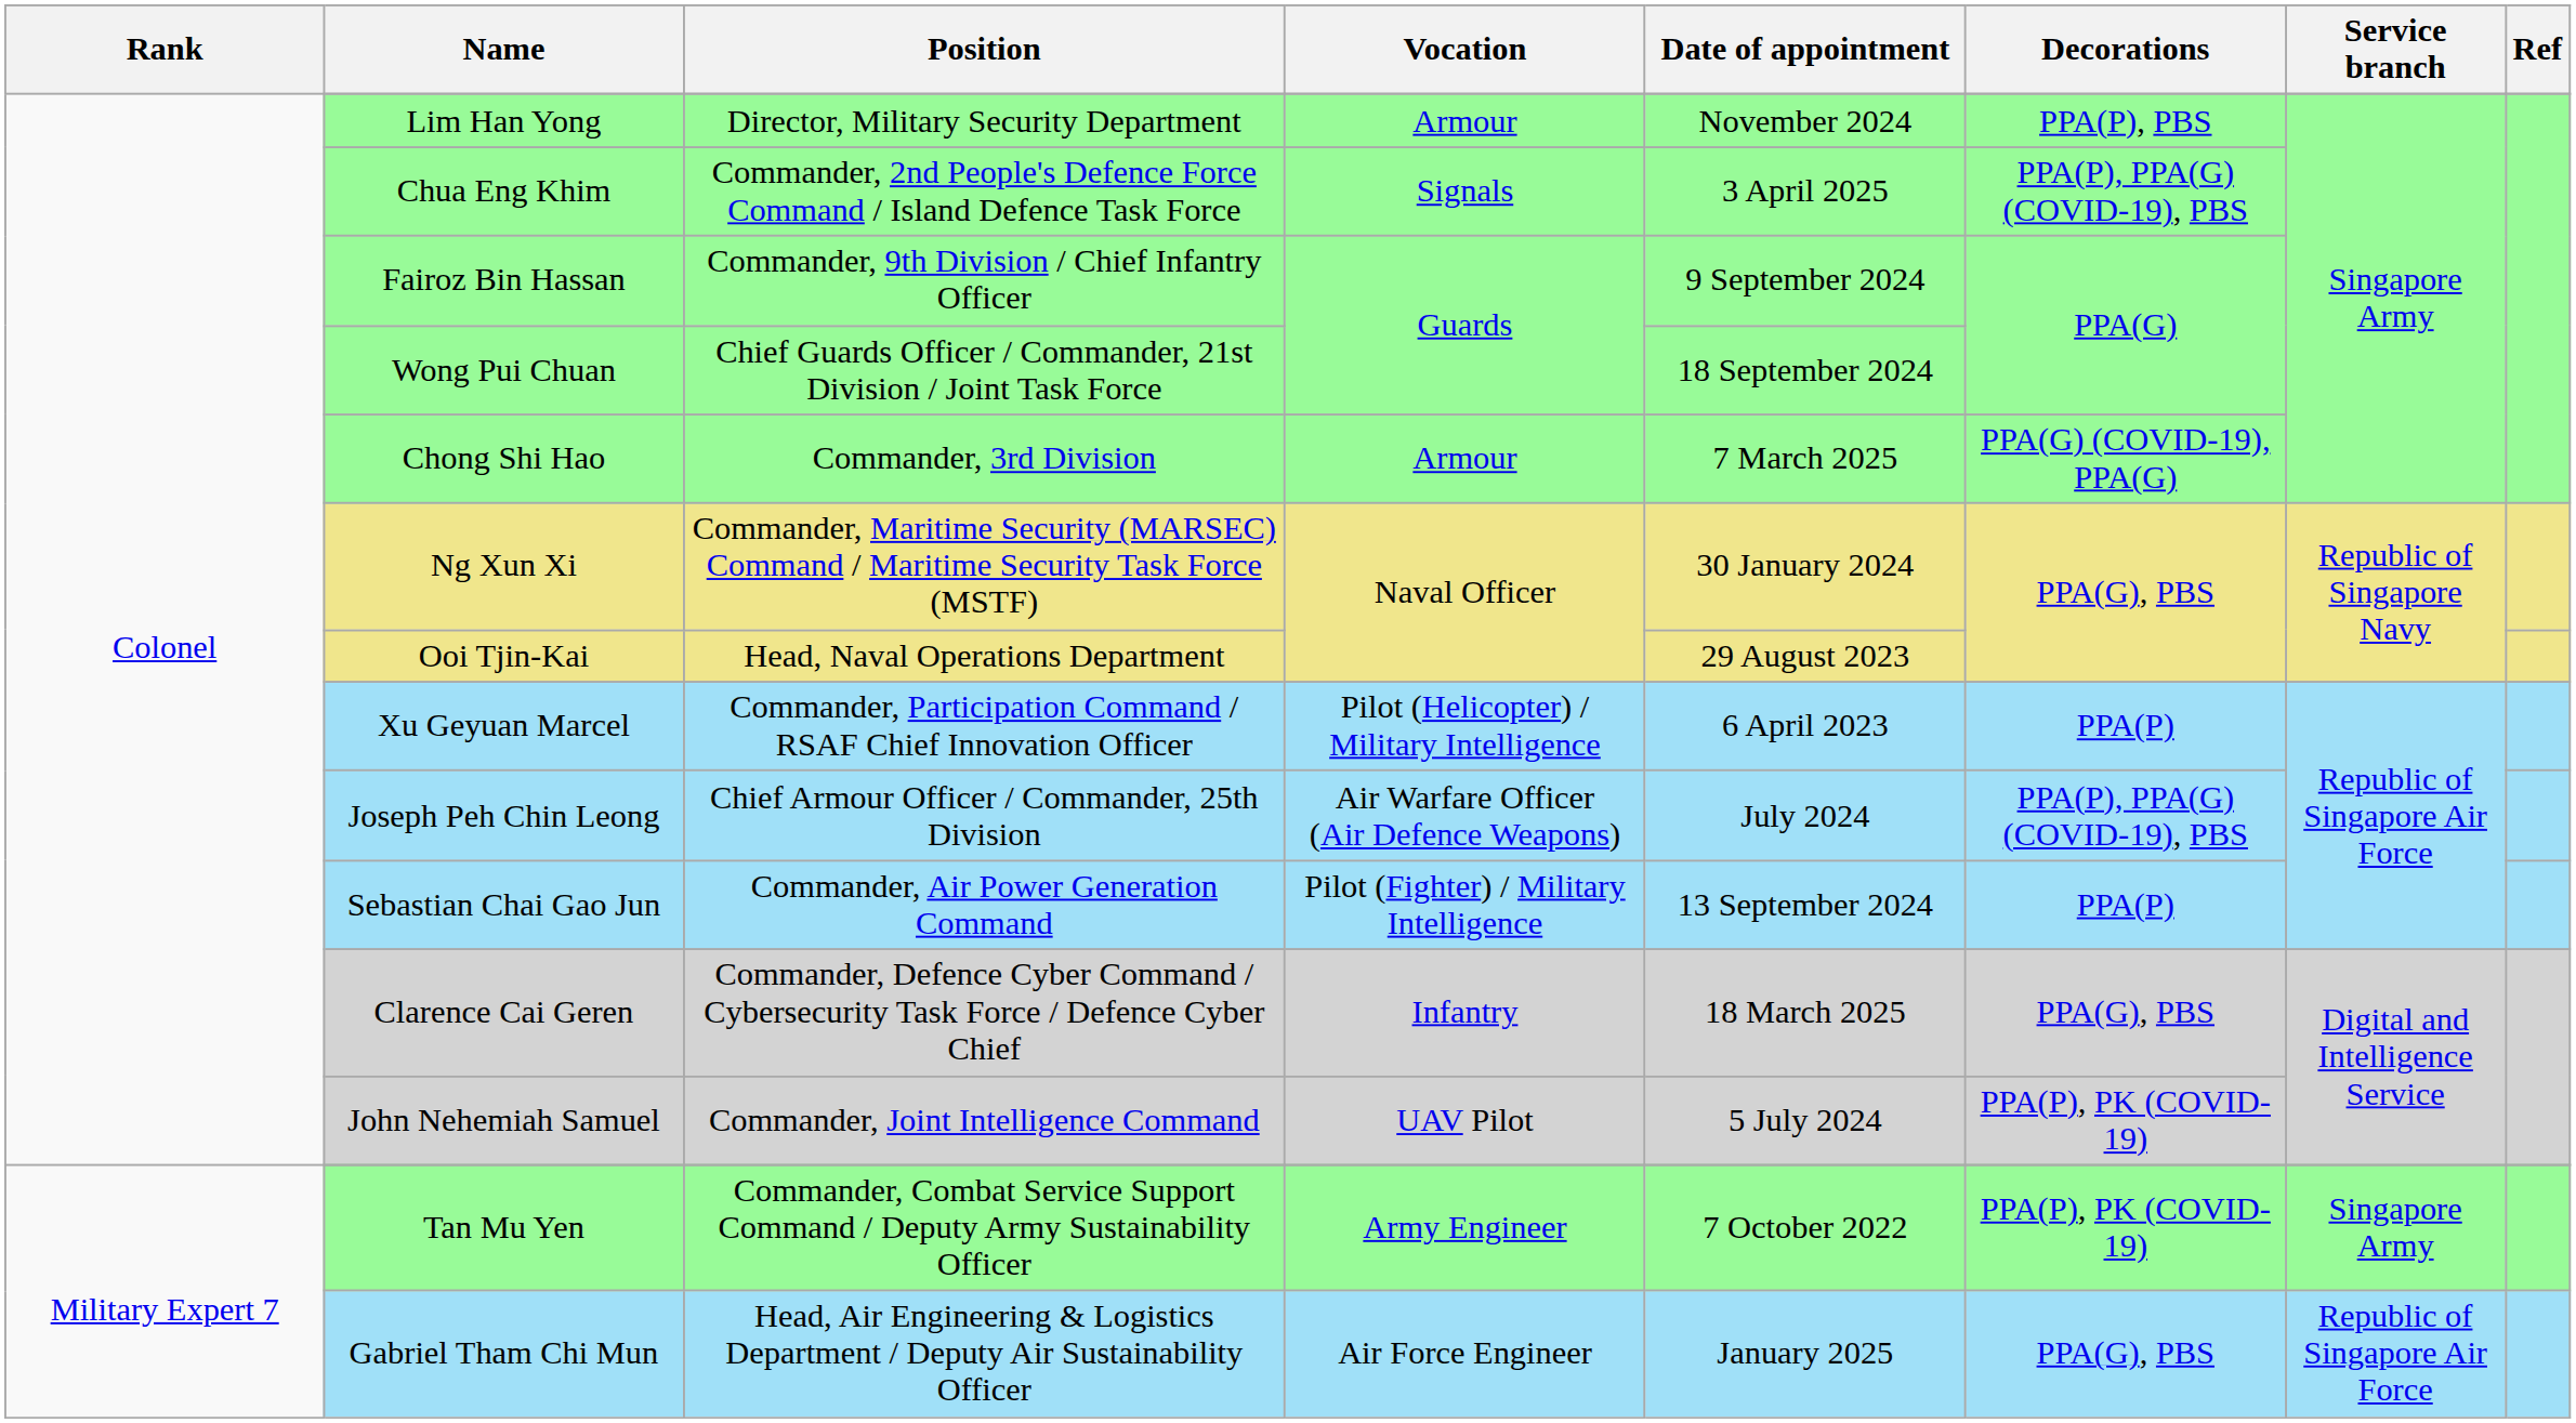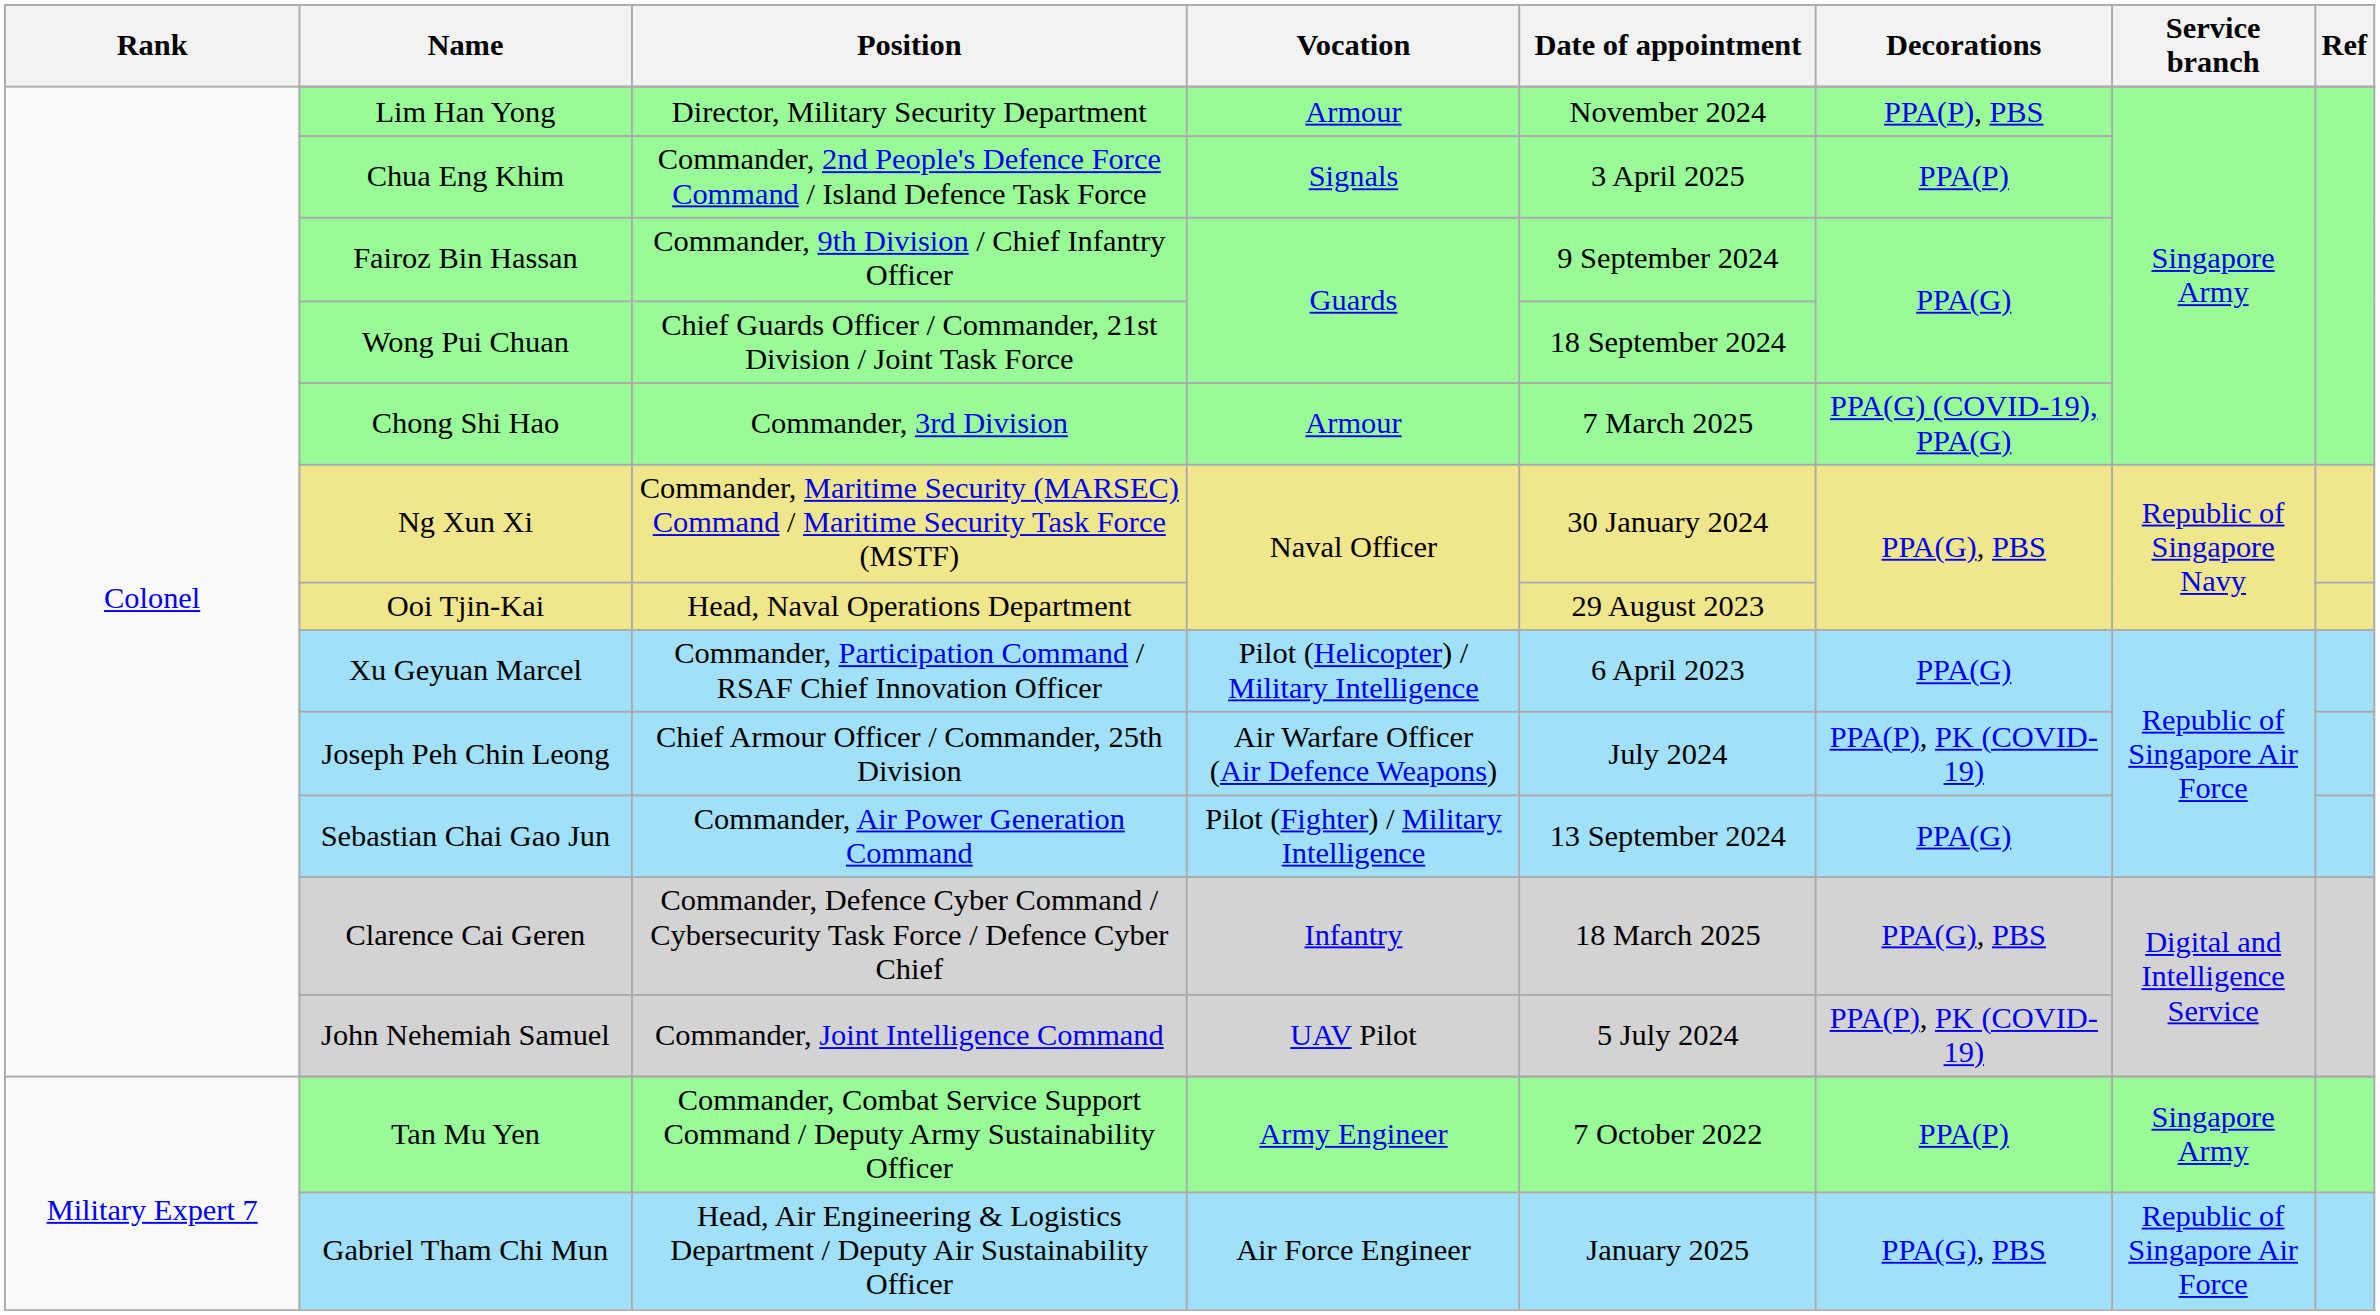 <table class="wikitable" style="text-align:center">
 <tr>
 <th width="150">Rank</th>
 <th width="170">Name</th>
 <th width="290">Position</th>
 <th width="170">Vocation</th>
 <th width="150">Date of appointment</th>
 <th width="150">Decorations</th>
 <th width="100">Service branch</th>
 <th width="8">Ref</th>
 </tr>
 <tr>
 <td rowspan="13"><br><a href='#'>Colonel</a></td>
 </tr>
 <tr style=background:#98FB98;>
 <td>Lim Han Yong</td>
 <td>Director, Military Security Department</td>
 <td><a href='#'>Armour</a></td>
 <td>November 2024</td>
 <td><a href='#'>PPA(P)</a>, <a href='#'>PBS</a></td>
 <td rowspan="5"><a href='#'>Singapore Army</a></td>
 <td rowspan="5"></td>
 </tr>
 <tr style=background:#98FB98;>
 <td>Chua Eng Khim</td>
 <td>Commander, <a href='#'>2nd People's Defence Force Command</a> / Island Defence Task Force</td>
 <td><a href='#'>Signals</a></td>
 <td>3 April 2025</td>
-<td><a href='#'>PPA(P), PPA(G) (COVID-19)</a>, <a href='#'>PBS</a></td>
+<td><a href='#'>PPA(P)</a></td>
 </tr>
 <tr style=background:#98FB98;>
 <td>Fairoz Bin Hassan</td>
 <td>Commander, <a href='#'>9th Division</a> / Chief Infantry Officer</td>
 <td rowspan="2"><a href='#'>Guards</a></td>
 <td>9 September 2024</td>
 <td rowspan="2"><a href='#'>PPA(G)</a></td>
 </tr>
 <tr style=background:#98FB98;>
 <td>Wong Pui Chuan</td>
 <td>Chief Guards Officer / Commander, 21st Division / Joint Task Force</td>
 <td>18 September 2024</td>
 </tr>
 <tr style=background:#98FB98;>
 <td>Chong Shi Hao</td>
 <td>Commander, <a href='#'>3rd Division</a></td>
 <td><a href='#'>Armour</a></td>
 <td>7 March 2025</td>
 <td><a href='#'>PPA(G) (COVID-19), PPA(G)</a></td>
 </tr>
 <tr style=background:#F0E68C;>
 <td>Ng Xun Xi</td>
 <td>Commander, <a href='#'>Maritime Security (MARSEC) Command</a> / <a href='#'>Maritime Security Task Force</a> (MSTF)</td>
 <td rowspan="2">Naval Officer</td>
 <td>30 January 2024</td>
 <td rowspan="2"><a href='#'>PPA(G)</a>, <a href='#'>PBS</a></td>
 <td rowspan="2"><a href='#'>Republic of Singapore Navy</a></td>
 <td></td>
 </tr>
 <tr style=background:#F0E68C;>
 <td>Ooi Tjin-Kai</td>
 <td>Head, Naval Operations Department</td>
 <td>29 August 2023</td>
 <td></td>
 </tr>
 <tr style="background:#A0E0F8;">
 <td>Xu Geyuan Marcel</td>
 <td>Commander, <a href='#'>Participation Command</a> / RSAF Chief Innovation Officer</td>
 <td>Pilot (<a href='#'>Helicopter</a>) / <a href='#'>Military Intelligence</a></td>
 <td>6 April 2023</td>
-<td><a href='#'>PPA(P)</a></td>
+<td><a href='#'>PPA(G)</a></td>
 <td rowspan="3"><a href='#'>Republic of Singapore Air Force</a></td>
 <td></td>
 </tr>
 <tr style="background:#A0E0F8;">
 <td>Joseph Peh Chin Leong</td>
 <td>Chief Armour Officer / Commander, 25th Division</td>
 <td>Air Warfare Officer<br>(<a href='#'>Air Defence Weapons</a>)</td>
 <td>July 2024</td>
-<td><a href='#'>PPA(P), PPA(G) (COVID-19)</a>, <a href='#'>PBS</a></td>
+<td><a href='#'>PPA(P)</a>, <a href='#'>PK (COVID-19)</a></td>
 <td></td>
 </tr>
 <tr style="background:#A0E0F8;">
 <td>Sebastian Chai Gao Jun</td>
 <td>Commander, <a href='#'>Air Power Generation Command</a></td>
 <td>Pilot (<a href='#'>Fighter</a>) / <a href='#'>Military Intelligence</a></td>
 <td>13 September 2024</td>
-<td><a href='#'>PPA(P)</a></td>
+<td><a href='#'>PPA(G)</a></td>
 <td></td>
 </tr>
 <tr style=background:#D3D3D3;>
 <td>Clarence Cai Geren</td>
 <td>Commander, Defence Cyber Command / Cybersecurity Task Force / Defence Cyber Chief</td>
 <td><a href='#'>Infantry</a></td>
 <td>18 March 2025</td>
 <td><a href='#'>PPA(G)</a>, <a href='#'>PBS</a></td>
 <td rowspan="2"><a href='#'>Digital and Intelligence Service</a></td>
 <td rowspan="2"></td>
 </tr>
 <tr style=background:#D3D3D3;>
 <td>John Nehemiah Samuel</td>
 <td>Commander, <a href='#'>Joint Intelligence Command</a></td>
 <td><a href='#'>UAV</a> Pilot</td>
 <td>5 July 2024</td>
 <td><a href='#'>PPA(P)</a>, <a href='#'>PK (COVID-19)</a></td>
 </tr>
 <tr>
 <td rowspan="3"><br><a href='#'>Military Expert 7</a></td>
 </tr>
 <tr style=background:#98FB98;>
 <td>Tan Mu Yen</td>
 <td>Commander, Combat Service Support Command / Deputy Army Sustainability Officer</td>
 <td><a href='#'>Army Engineer</a></td>
 <td>7 October 2022</td>
-<td><a href='#'>PPA(P)</a>, <a href='#'>PK (COVID-19)</a></td>
+<td><a href='#'>PPA(P)</a></td>
 <td><a href='#'>Singapore Army</a></td>
 <td></td>
 </tr>
 <tr style="background:#A0E0F8;">
 <td>Gabriel Tham Chi Mun</td>
 <td>Head, Air Engineering & Logistics Department / Deputy Air Sustainability Officer</td>
 <td>Air Force Engineer</td>
 <td>January 2025</td>
 <td><a href='#'>PPA(G)</a>, <a href='#'>PBS</a></td>
 <td><a href='#'>Republic of Singapore Air Force</a></td>
 <td></td>
 </tr>
 </table>
